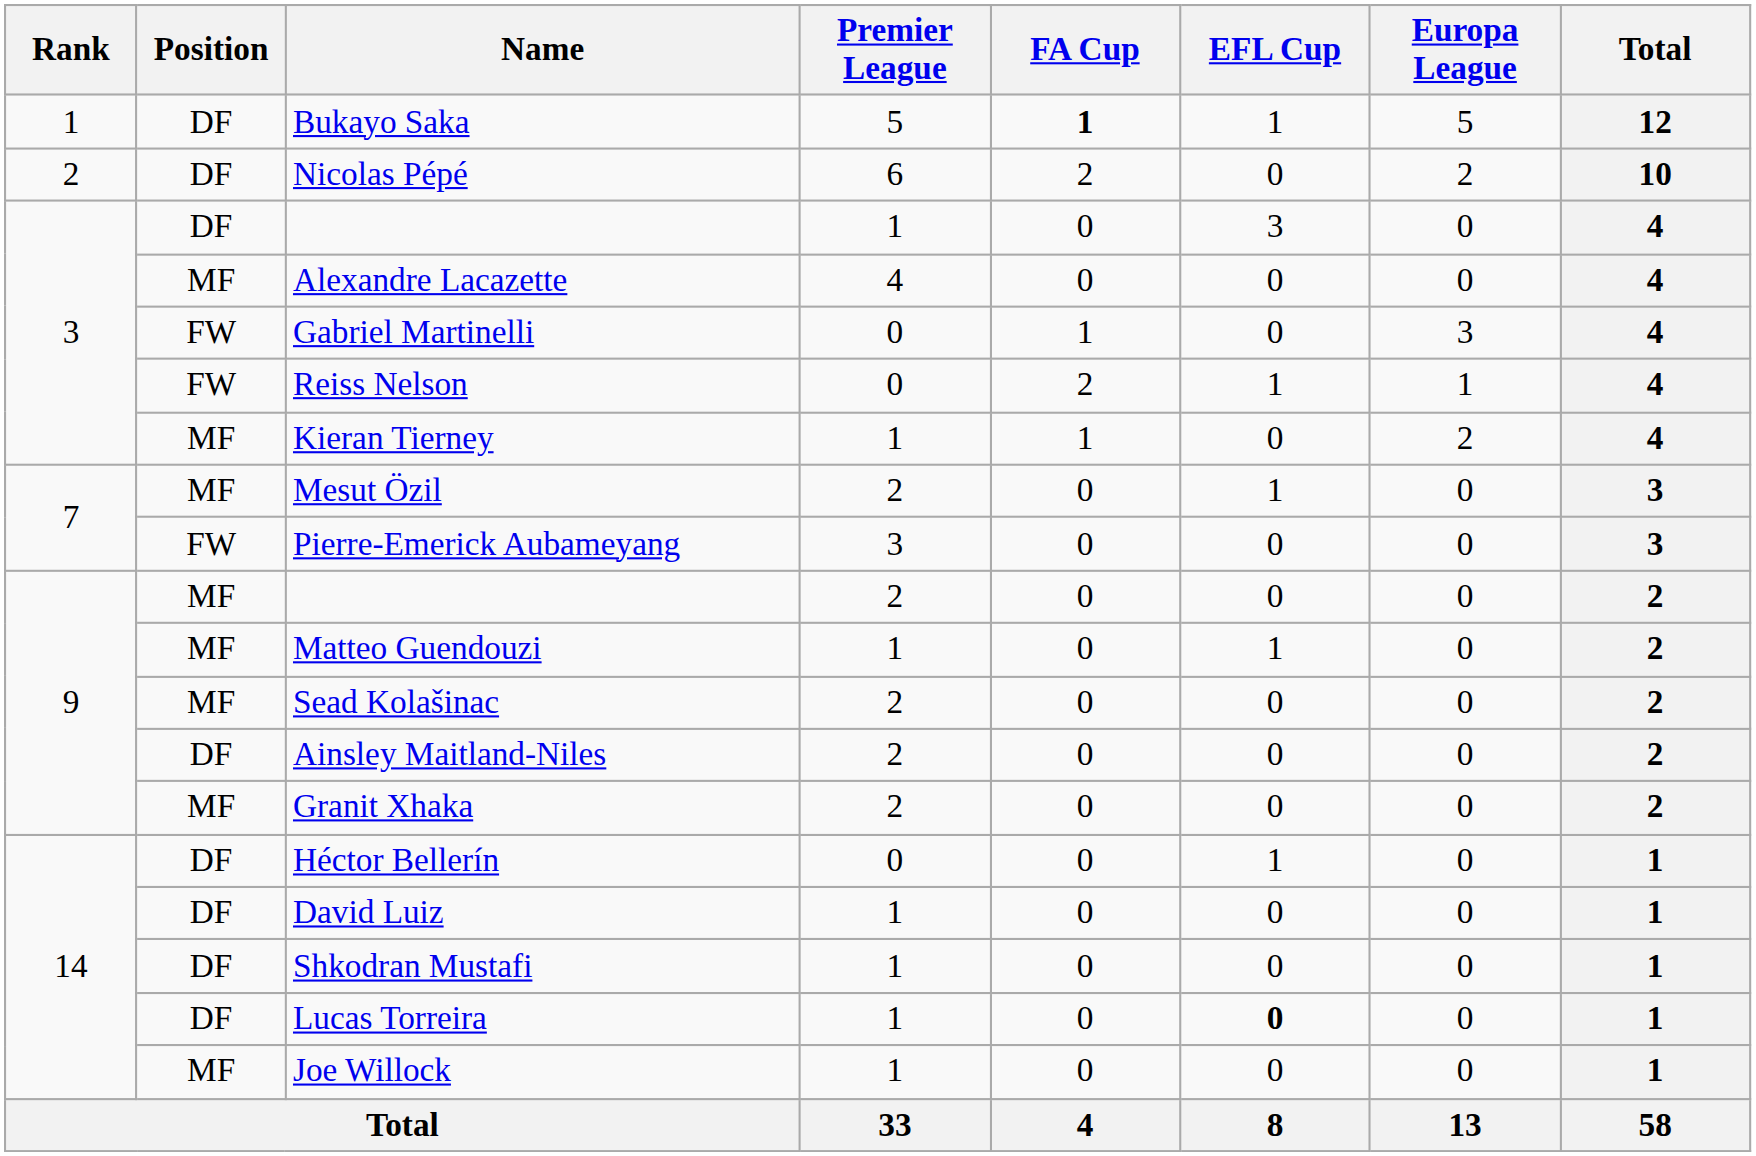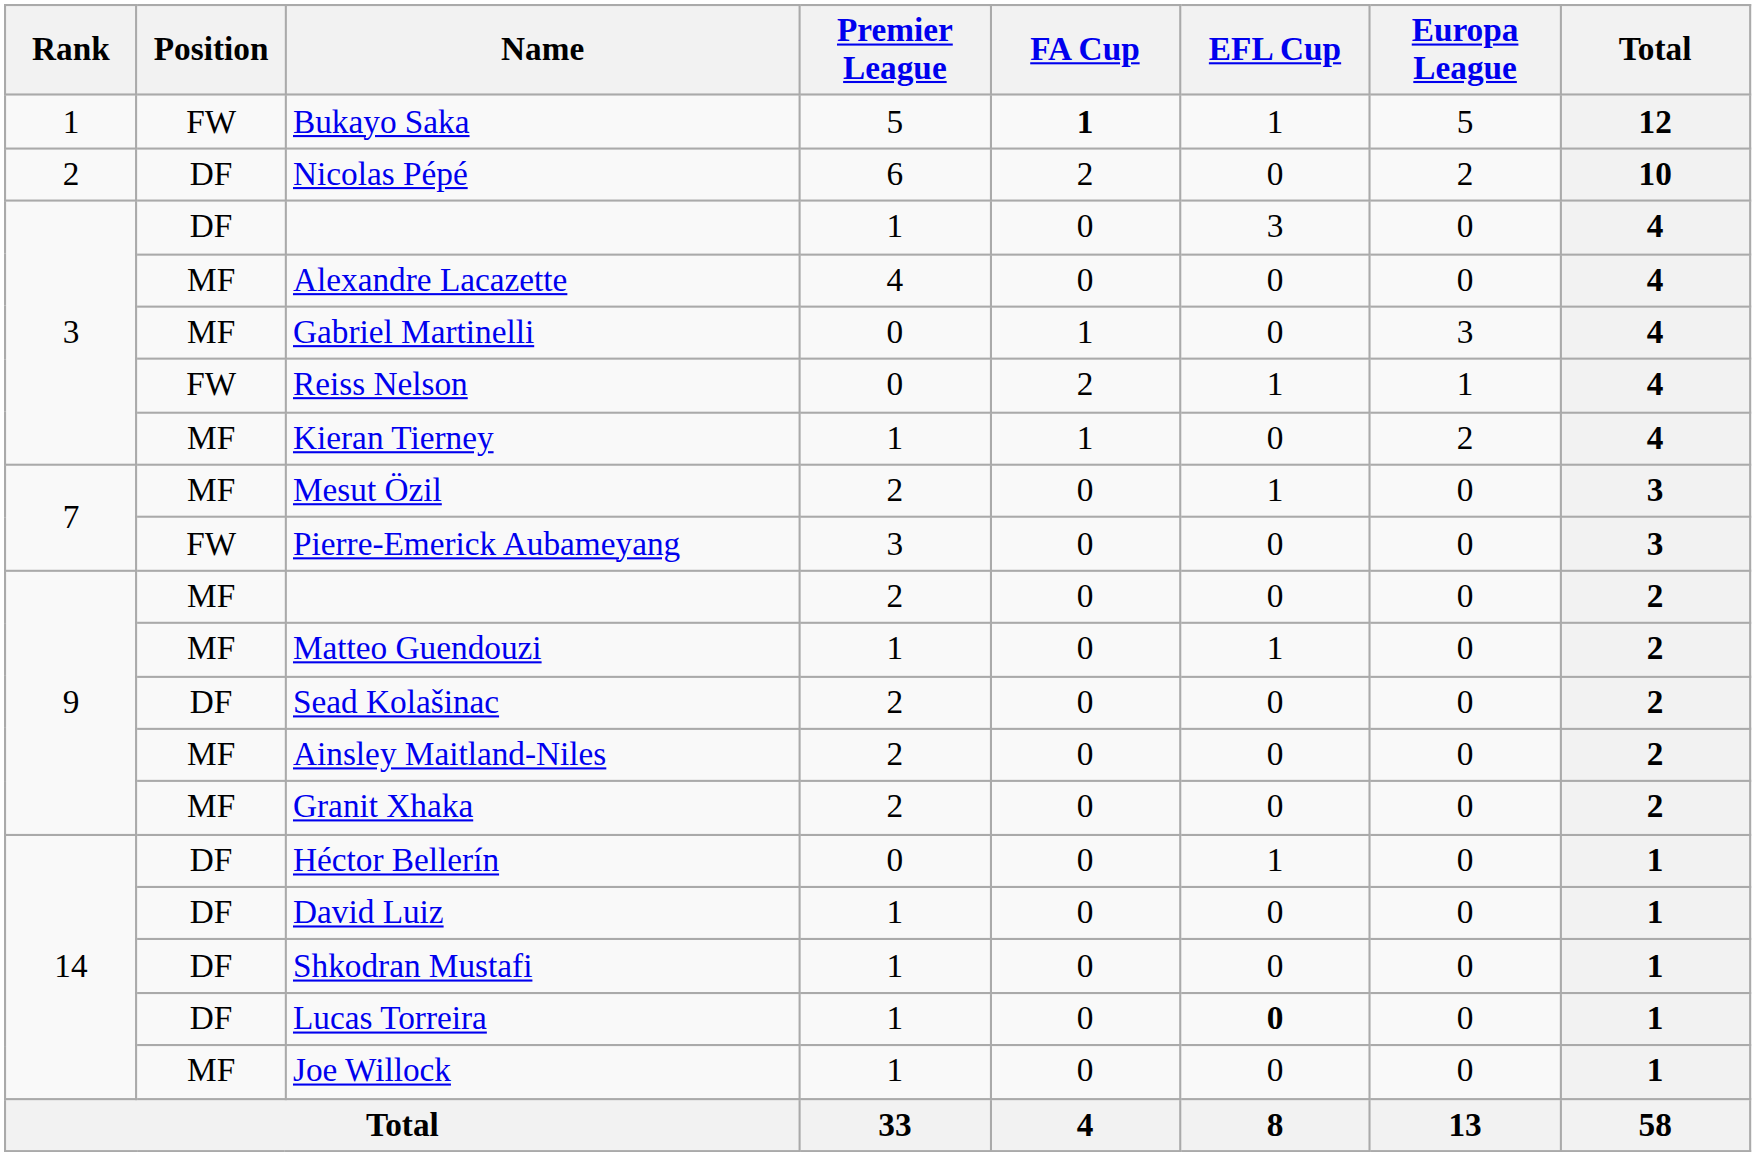 <table class="wikitable" style="text-align: center">
 <tr>
 <th style="width:56px;">Rank</th>
 <th style="width:64px;">Position</th>
 <th style="width:240px;">Name</th>
 <th style="width:84px;"><a href='#'>Premier League</a></th>
 <th style="width:84px;"><a href='#'>FA Cup</a></th>
 <th style="width:84px;"><a href='#'>EFL Cup</a></th>
 <th style="width:84px;"><a href='#'>Europa League</a></th>
 <th style="width:84px;">Total</th>
 </tr>
 <tr>
 <td rowspan="1">1</td>
-<td>DF</td>
+<td>FW</td>
 <td align="left"> <a href='#'>Bukayo Saka</a></td>
 <td>5</td>
 <td><strong>1</strong></td>
 <td>1</td>
 <td>5</td>
 <th>12</th>
 </tr>
 <tr>
 <td rowspan="1">2</td>
 <td>DF</td>
 <td align="left"> <a href='#'>Nicolas Pépé</a></td>
 <td>6</td>
 <td>2</td>
 <td>0</td>
 <td>2</td>
 <th>10</th>
 </tr>
 <tr>
 <td rowspan="5">3</td>
 <td>DF</td>
 <td align=left></td>
 <td>1</td>
 <td>0</td>
 <td>3</td>
 <td>0</td>
 <th>4</th>
 </tr>
 <tr>
 <td>MF</td>
 <td align="left"> <a href='#'>Alexandre Lacazette</a></td>
 <td>4</td>
 <td>0</td>
 <td>0</td>
 <td>0</td>
 <th>4</th>
 </tr>
 <tr>
-<td>FW</td>
+<td>MF</td>
 <td align="left"> <a href='#'>Gabriel Martinelli</a></td>
 <td>0</td>
 <td>1</td>
 <td>0</td>
 <td>3</td>
 <th>4</th>
 </tr>
 <tr>
 <td>FW</td>
 <td align="left"> <a href='#'>Reiss Nelson</a></td>
 <td>0</td>
 <td>2</td>
 <td>1</td>
 <td>1</td>
 <th>4</th>
 </tr>
 <tr>
 <td>MF</td>
 <td align="left"> <a href='#'>Kieran Tierney</a></td>
 <td>1</td>
 <td>1</td>
 <td>0</td>
 <td>2</td>
 <th>4</th>
 </tr>
 <tr>
 <td rowspan="2">7</td>
 <td>MF</td>
 <td align="left"> <a href='#'>Mesut Özil</a></td>
 <td>2</td>
 <td>0</td>
 <td>1</td>
 <td>0</td>
 <th>3</th>
 </tr>
 <tr>
 <td>FW</td>
 <td align="left"> <a href='#'>Pierre-Emerick Aubameyang</a></td>
 <td>3</td>
 <td>0</td>
 <td>0</td>
 <td>0</td>
 <th>3</th>
 </tr>
 <tr>
 <td rowspan="5">9</td>
 <td>MF</td>
 <td align=left></td>
 <td>2</td>
 <td>0</td>
 <td>0</td>
 <td>0</td>
 <th>2</th>
 </tr>
 <tr>
 <td>MF</td>
 <td align="left"> <a href='#'>Matteo Guendouzi</a></td>
 <td>1</td>
 <td>0</td>
 <td>1</td>
 <td>0</td>
 <th>2</th>
 </tr>
 <tr>
-<td>MF</td>
+<td>DF</td>
 <td align="left"> <a href='#'>Sead Kolašinac</a></td>
 <td>2</td>
 <td>0</td>
 <td>0</td>
 <td>0</td>
 <th>2</th>
 </tr>
 <tr>
-<td>DF</td>
+<td>MF</td>
 <td align="left"> <a href='#'>Ainsley Maitland-Niles</a></td>
 <td>2</td>
 <td>0</td>
 <td>0</td>
 <td>0</td>
 <th>2</th>
 </tr>
 <tr>
 <td>MF</td>
 <td align="left"> <a href='#'>Granit Xhaka</a></td>
 <td>2</td>
 <td>0</td>
 <td>0</td>
 <td>0</td>
 <th>2</th>
 </tr>
 <tr>
 <td rowspan="5">14</td>
 <td>DF</td>
 <td align="left"> <a href='#'>Héctor Bellerín</a></td>
 <td>0</td>
 <td>0</td>
 <td>1</td>
 <td>0</td>
 <th>1</th>
 </tr>
 <tr>
 <td>DF</td>
 <td align="left"> <a href='#'>David Luiz</a></td>
 <td>1</td>
 <td>0</td>
 <td>0</td>
 <td>0</td>
 <th>1</th>
 </tr>
 <tr>
 <td>DF</td>
 <td align="left"> <a href='#'>Shkodran Mustafi</a></td>
 <td>1</td>
 <td>0</td>
 <td>0</td>
 <td>0</td>
 <th>1</th>
 </tr>
 <tr>
 <td>DF</td>
 <td align="left"> <a href='#'>Lucas Torreira</a></td>
 <td>1</td>
 <td>0</td>
 <td><strong>0</strong></td>
 <td>0</td>
 <th>1</th>
 </tr>
 <tr>
 <td>MF</td>
 <td align="left"> <a href='#'>Joe Willock</a></td>
 <td>1</td>
 <td>0</td>
 <td>0</td>
 <td>0</td>
 <th>1</th>
 </tr>
 <tr>
 <th colspan="3">Total</th>
 <th>33</th>
 <th>4</th>
 <th>8</th>
 <th>13</th>
 <th>58</th>
 </tr>
 </table>
